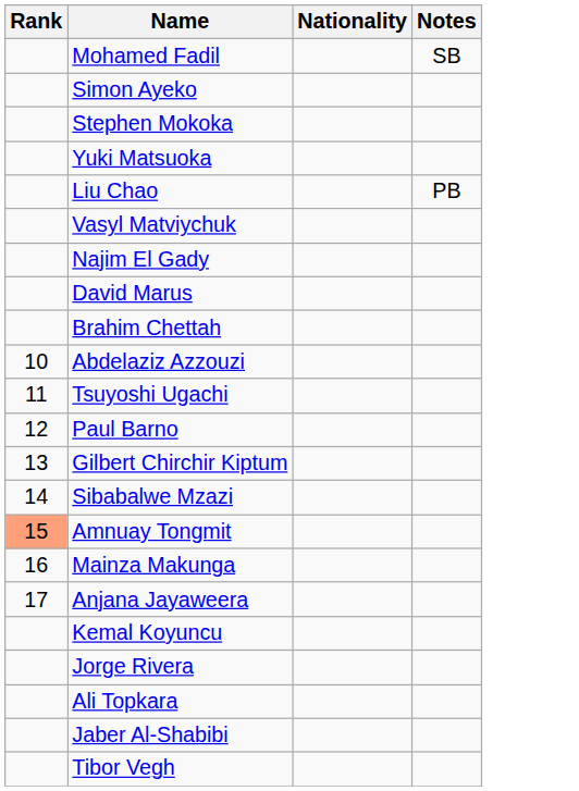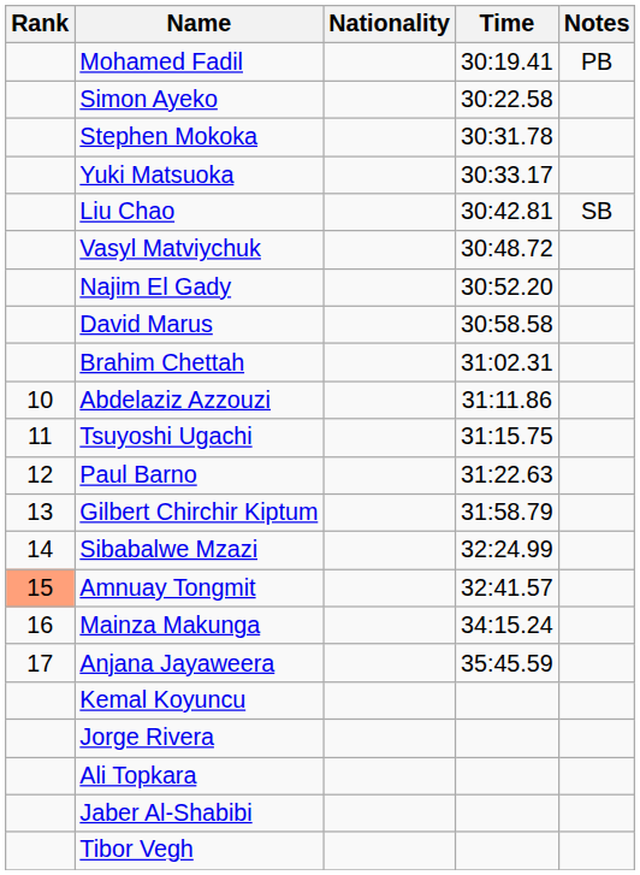 <table class="wikitable sortable" style="text-align:center">
 <tr>
 <th>Rank</th>
 <th>Name</th>
 <th>Nationality</th>
+<th>Time</th>
 <th>Notes</th>
 </tr>
 <tr>
 <td></td>
 <td align=left><a href='#'>Mohamed Fadil</a></td>
 <td align=left></td>
-<td>SB</td>
+<td>30:19.41</td>
+<td>PB</td>
 </tr>
 <tr>
 <td></td>
 <td align=left><a href='#'>Simon Ayeko</a></td>
 <td align=left></td>
+<td>30:22.58</td>
 <td></td>
 </tr>
 <tr>
 <td></td>
 <td align=left><a href='#'>Stephen Mokoka</a></td>
 <td align=left></td>
+<td>30:31.78</td>
 <td></td>
 </tr>
 <tr>
 <td></td>
 <td align=left><a href='#'>Yuki Matsuoka</a></td>
 <td align=left></td>
+<td>30:33.17</td>
 <td></td>
 </tr>
 <tr>
 <td></td>
 <td align=left><a href='#'>Liu Chao</a></td>
 <td align=left></td>
-<td>PB</td>
+<td>30:42.81</td>
+<td>SB</td>
 </tr>
 <tr>
 <td></td>
 <td align=left><a href='#'>Vasyl Matviychuk</a></td>
 <td align=left></td>
+<td>30:48.72</td>
 <td></td>
 </tr>
 <tr>
 <td></td>
 <td align=left><a href='#'>Najim El Gady</a></td>
 <td align=left></td>
+<td>30:52.20</td>
 <td></td>
 </tr>
 <tr>
 <td></td>
 <td align=left><a href='#'>David Marus</a></td>
 <td align=left></td>
+<td>30:58.58</td>
 <td></td>
 </tr>
 <tr>
 <td></td>
 <td align=left><a href='#'>Brahim Chettah</a></td>
 <td align=left></td>
+<td>31:02.31</td>
 <td></td>
 </tr>
 <tr>
 <td>10</td>
 <td align=left><a href='#'>Abdelaziz Azzouzi</a></td>
 <td align=left></td>
+<td>31:11.86</td>
 <td></td>
 </tr>
 <tr>
 <td>11</td>
 <td align=left><a href='#'>Tsuyoshi Ugachi</a></td>
 <td align=left></td>
+<td>31:15.75</td>
 <td></td>
 </tr>
 <tr>
 <td>12</td>
 <td align=left><a href='#'>Paul Barno</a></td>
 <td align=left></td>
+<td>31:22.63</td>
 <td></td>
 </tr>
 <tr>
 <td>13</td>
 <td align=left><a href='#'>Gilbert Chirchir Kiptum</a></td>
 <td align=left></td>
+<td>31:58.79</td>
 <td></td>
 </tr>
 <tr>
 <td>14</td>
 <td align=left><a href='#'>Sibabalwe Mzazi</a></td>
 <td align=left></td>
+<td>32:24.99</td>
 <td></td>
 </tr>
 <tr>
 <td style="background: lightsalmon;">15</td>
 <td align=left><a href='#'>Amnuay Tongmit</a></td>
 <td align=left></td>
+<td>32:41.57</td>
 <td></td>
 </tr>
 <tr>
 <td>16</td>
 <td align=left><a href='#'>Mainza Makunga</a></td>
 <td align=left></td>
+<td>34:15.24</td>
 <td></td>
 </tr>
 <tr>
 <td>17</td>
 <td align=left><a href='#'>Anjana Jayaweera</a></td>
 <td align=left></td>
+<td>35:45.59</td>
 <td></td>
 </tr>
 <tr>
 <td></td>
 <td align=left><a href='#'>Kemal Koyuncu</a></td>
 <td align=left></td>
 <td></td>
+<td></td>
 </tr>
 <tr>
 <td></td>
 <td align=left><a href='#'>Jorge Rivera</a></td>
 <td align=left></td>
+<td></td>
 <td></td>
 </tr>
 <tr>
 <td></td>
 <td align=left><a href='#'>Ali Topkara</a></td>
 <td align=left></td>
 <td></td>
+<td></td>
 </tr>
 <tr>
 <td></td>
 <td align=left><a href='#'>Jaber Al-Shabibi</a></td>
 <td align=left></td>
+<td></td>
 <td></td>
 </tr>
 <tr>
 <td></td>
 <td align=left><a href='#'>Tibor Vegh</a></td>
 <td align=left></td>
 <td></td>
+<td></td>
 </tr>
 </table>
